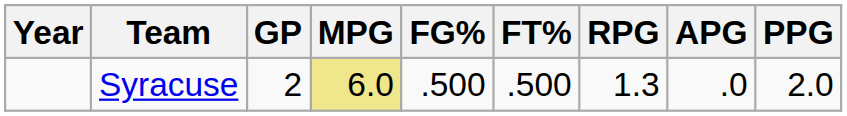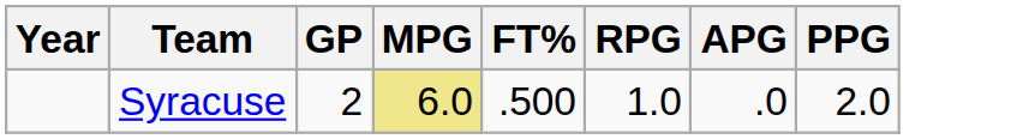 <table class="wikitable sortable" style="font-size:95%; text-align:right;">
 <tr>
 <th>Year</th>
 <th>Team</th>
 <th>GP</th>
 <th>MPG</th>
-<th>FG%</th>
 <th>FT%</th>
 <th>RPG</th>
 <th>APG</th>
 <th>PPG</th>
 </tr>
 <tr>
 <td style="text-align:left;"></td>
 <td style="text-align:left;"><a href='#'>Syracuse</a></td>
 <td>2</td>
 <td style="background: khaki;">6.0</td>
 <td>.500</td>
-<td>.500</td>
-<td>1.3</td>
+<td>1.0</td>
 <td>.0</td>
 <td>2.0</td>
 </tr>
 </table>
